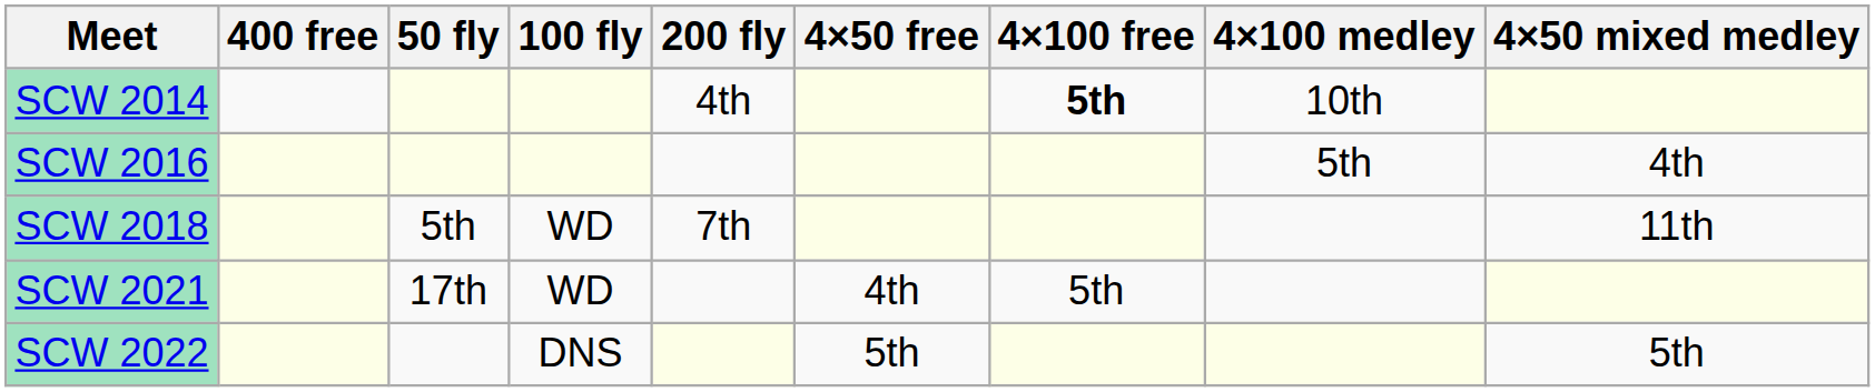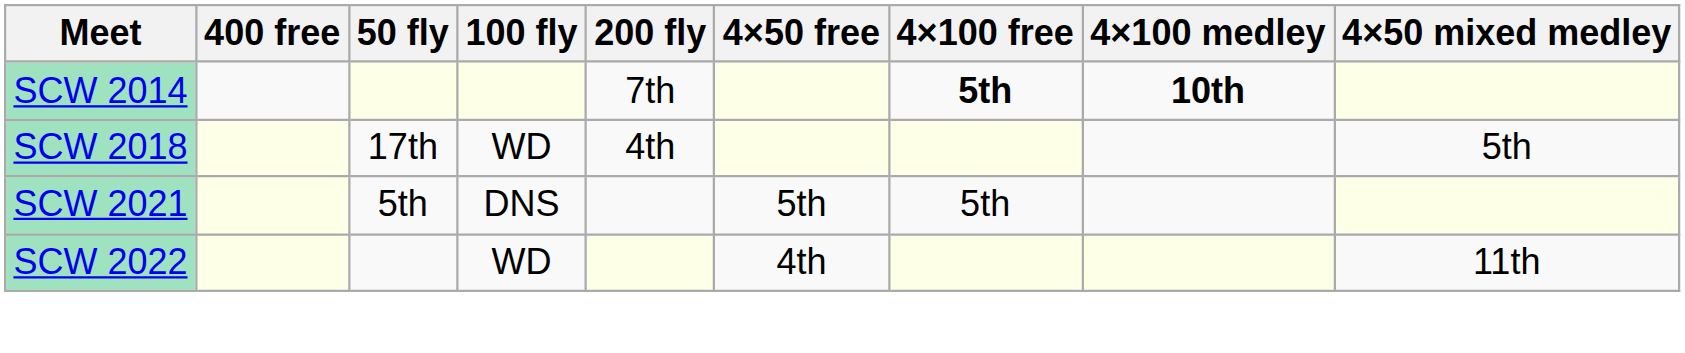 <table class="sortable wikitable">
 <tr>
 <th>Meet</th>
 <th class="unsortable">400 free</th>
 <th class="unsortable">50 fly</th>
 <th class="unsortable">100 fly</th>
 <th class="unsortable">200 fly</th>
 <th class="unsortable">4×50 free</th>
 <th class="unsortable">4×100 free</th>
 <th class="unsortable">4×100 medley</th>
 <th class="unsortable">4×50 mixed medley</th>
 </tr>
 <tr>
 <td style="background:#9fe2bf"><a href='#'>SCW 2014</a></td>
 <td align="center"></td>
 <td style="background:#fdffe7"></td>
 <td style="background:#fdffe7"></td>
-<td align="center">4th</td>
+<td align="center">7th</td>
 <td style="background:#fdffe7"></td>
 <td align="center"><strong>5th</strong></td>
-<td align="center">10th</td>
+<td align="center"><strong>10th</strong></td>
 <td style="background:#fdffe7"></td>
-</tr>
-<tr>
-<td style="background:#9fe2bf"><a href='#'>SCW 2016</a></td>
-<td style="background:#fdffe7"></td>
-<td style="background:#fdffe7"></td>
-<td style="background:#fdffe7"></td>
-<td align="center"></td>
-<td style="background:#fdffe7"></td>
-<td style="background:#fdffe7"></td>
-<td align="center">5th</td>
-<td align="center">4th</td>
 </tr>
 <tr>
 <td style="background:#9fe2bf"><a href='#'>SCW 2018</a></td>
 <td style="background:#fdffe7"></td>
-<td align="center">5th</td>
+<td align="center">17th</td>
 <td align="center">WD</td>
-<td align="center">7th</td>
+<td align="center">4th</td>
 <td style="background:#fdffe7"></td>
 <td style="background:#fdffe7"></td>
 <td align="center"></td>
-<td align="center">11th</td>
+<td align="center">5th</td>
 </tr>
 <tr>
 <td style="background:#9fe2bf"><a href='#'>SCW 2021</a></td>
 <td style="background:#fdffe7"></td>
-<td align="center">17th</td>
-<td align="center">WD</td>
+<td align="center">5th</td>
+<td align="center">DNS</td>
 <td align="center"></td>
-<td align="center">4th</td>
+<td align="center">5th</td>
 <td align="center">5th</td>
 <td align="center"></td>
 <td style="background:#fdffe7"></td>
 </tr>
 <tr>
 <td style="background:#9fe2bf"><a href='#'>SCW 2022</a></td>
 <td style="background:#fdffe7"></td>
 <td align="center"></td>
-<td align="center">DNS</td>
+<td align="center">WD</td>
 <td style="background:#fdffe7"></td>
-<td align="center">5th</td>
+<td align="center">4th</td>
 <td style="background:#fdffe7"></td>
 <td style="background:#fdffe7"></td>
-<td align="center">5th</td>
+<td align="center">11th</td>
 </tr>
 </table>
